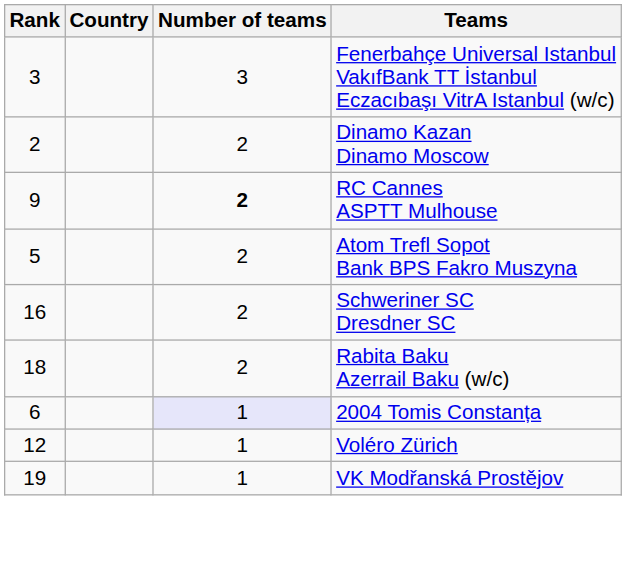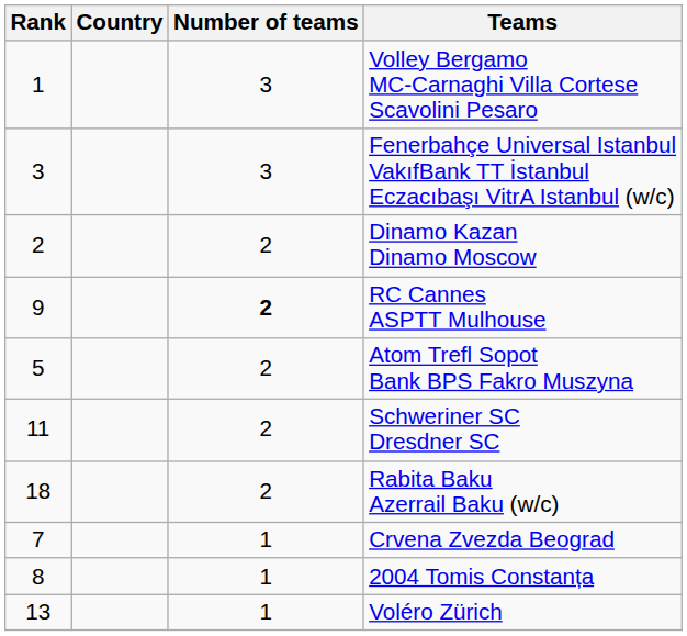 <table class="wikitable" style="text-align:left">
 <tr>
 <th>Rank</th>
 <th>Country</th>
 <th>Number of teams</th>
 <th>Teams</th>
+</tr>
+<tr>
+<td align="center">1</td>
+<td></td>
+<td align="center">3</td>
+<td><a href='#'>Volley Bergamo</a><br><a href='#'>MC-Carnaghi Villa Cortese</a><br><a href='#'>Scavolini Pesaro</a></td>
 </tr>
 <tr>
 <td align="center">3</td>
 <td></td>
 <td align="center">3</td>
 <td><a href='#'>Fenerbahçe Universal Istanbul</a><br><a href='#'>VakıfBank TT İstanbul</a><br><a href='#'>Eczacıbaşı VitrA Istanbul</a> (w/c)</td>
 </tr>
 <tr>
 <td align="center">2</td>
 <td></td>
 <td align="center">2</td>
 <td><a href='#'>Dinamo Kazan</a><br><a href='#'>Dinamo Moscow</a></td>
 </tr>
 <tr>
 <td align="center">9</td>
 <td></td>
 <td align="center"><strong>2</strong></td>
 <td><a href='#'>RC Cannes</a><br><a href='#'>ASPTT Mulhouse</a></td>
 </tr>
 <tr>
 <td align="center">5</td>
 <td></td>
 <td align="center">2</td>
 <td><a href='#'>Atom Trefl Sopot</a><br><a href='#'>Bank BPS Fakro Muszyna</a></td>
 </tr>
 <tr>
-<td align="center">16</td>
+<td align="center">11</td>
 <td></td>
 <td align="center">2</td>
 <td><a href='#'>Schweriner SC</a><br><a href='#'>Dresdner SC</a></td>
 </tr>
 <tr>
 <td align="center">18</td>
 <td></td>
 <td align="center">2</td>
 <td><a href='#'>Rabita Baku</a><br><a href='#'>Azerrail Baku</a> (w/c)</td>
 </tr>
 <tr>
-<td align="center">6</td>
+<td align="center">7</td>
 <td></td>
-<td align="center" style="background: lavender;">1</td>
+<td align="center">1</td>
+<td><a href='#'>Crvena Zvezda Beograd</a></td>
+</tr>
+<tr>
+<td align="center">8</td>
+<td></td>
+<td align="center">1</td>
 <td><a href='#'>2004 Tomis Constanța</a></td>
 </tr>
 <tr>
-<td align="center">12</td>
+<td align="center">13</td>
 <td></td>
 <td align="center">1</td>
 <td><a href='#'>Voléro Zürich</a></td>
 </tr>
-<tr>
-<td align="center">19</td>
-<td></td>
-<td align="center">1</td>
-<td><a href='#'>VK Modřanská Prostějov</a></td>
-</tr>
 </table>
